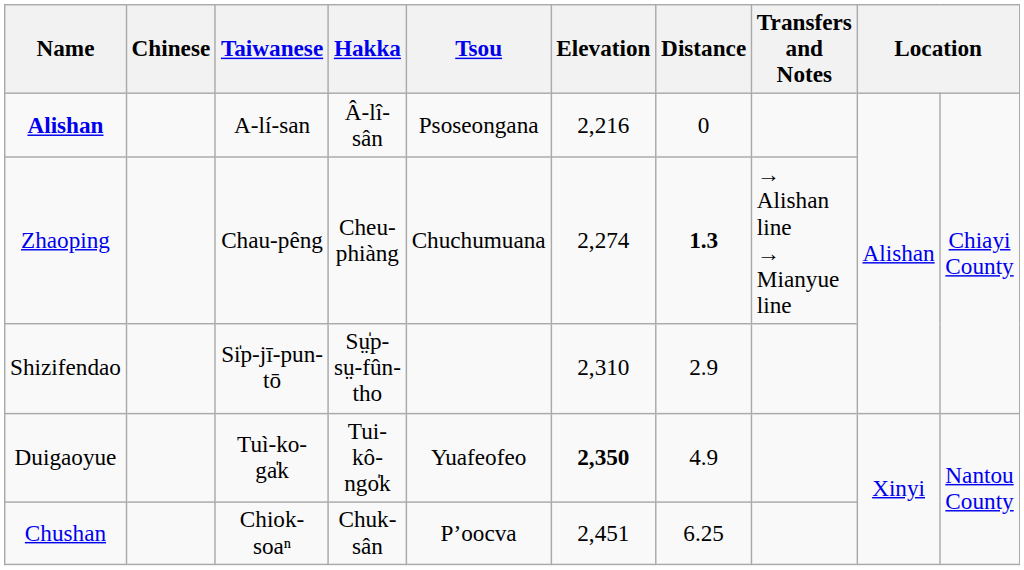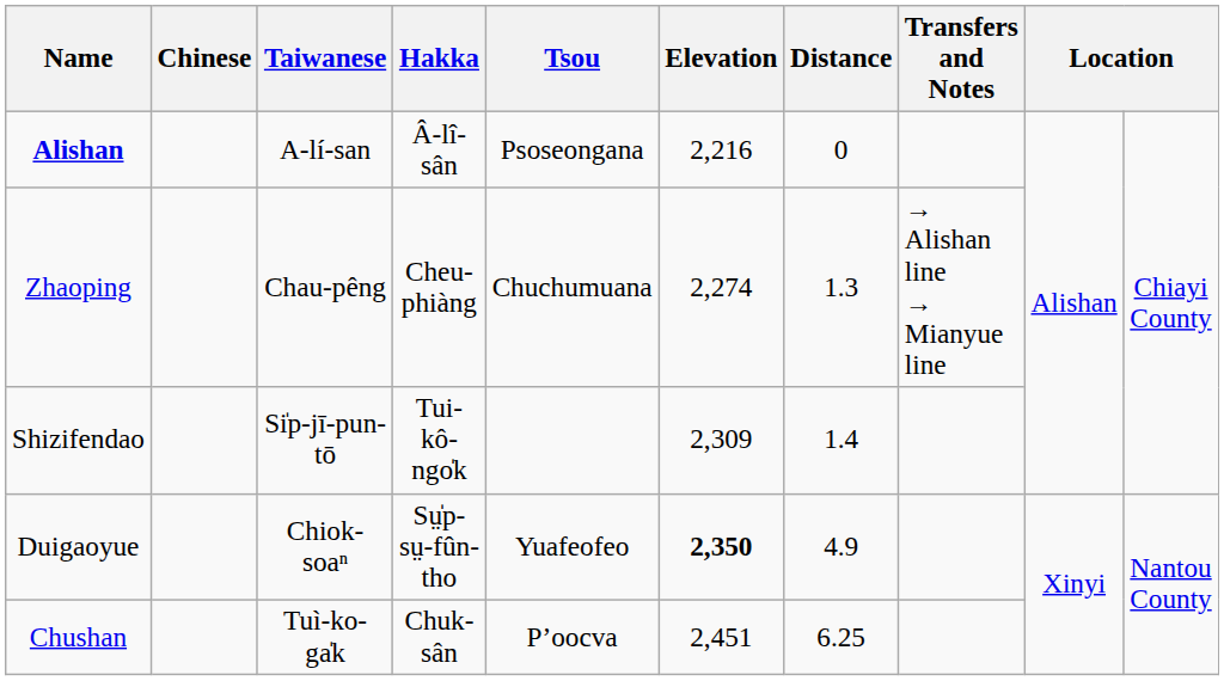 <table class=wikitable style="text-align:center">
 <tr>
 <th>Name</th>
 <th>Chinese</th>
 <th><a href='#'>Taiwanese</a></th>
 <th><a href='#'>Hakka</a></th>
 <th><a href='#'>Tsou</a></th>
 <th>Elevation<br></th>
 <th>Distance<br></th>
 <th>Transfers and Notes</th>
 <th colspan=2>Location</th>
 </tr>
 <tr>
 <td><strong><a href='#'>Alishan</a></strong></td>
 <td></td>
 <td>A-lí-san</td>
 <td>Â-lî-sân</td>
 <td>Psoseongana</td>
 <td>2,216</td>
 <td>0</td>
 <td align=left></td>
 <td rowspan=3><a href='#'>Alishan</a></td>
 <td rowspan=3><a href='#'>Chiayi<br>County</a></td>
 </tr>
 <tr>
 <td><a href='#'>Zhaoping</a></td>
 <td></td>
 <td>Chau-pêng</td>
 <td>Cheu-phiàng</td>
 <td>Chuchumuana</td>
 <td>2,274</td>
-<td><strong>1.3</strong></td>
+<td>1.3</td>
 <td align=left>→ Alishan line<br>→ Mianyue line</td>
 </tr>
 <tr>
 <td>Shizifendao</td>
 <td></td>
 <td>Si̍p-jī-pun-tō</td>
-<td>Sṳ̍p-sṳ-fûn-tho</td>
+<td>Tui-kô-ngo̍k</td>
 <td></td>
-<td>2,310</td>
-<td>2.9</td>
+<td>2,309</td>
+<td>1.4</td>
 <td align=left></td>
 </tr>
 <tr>
 <td>Duigaoyue</td>
 <td></td>
-<td>Tuì-ko-ga̍k</td>
-<td>Tui-kô-ngo̍k</td>
+<td>Chiok-soaⁿ</td>
+<td>Sṳ̍p-sṳ-fûn-tho</td>
 <td>Yuafeofeo</td>
 <td><strong>2,350</strong></td>
 <td>4.9</td>
 <td align=left></td>
 <td rowspan=2><a href='#'>Xinyi</a></td>
 <td rowspan=2><a href='#'>Nantou<br>County</a></td>
 </tr>
 <tr>
 <td><a href='#'>Chushan</a></td>
 <td></td>
-<td>Chiok-soaⁿ</td>
+<td>Tuì-ko-ga̍k</td>
 <td>Chuk-sân</td>
 <td>P’oocva</td>
 <td>2,451</td>
 <td>6.25</td>
 <td align=left></td>
 </tr>
 </table>
